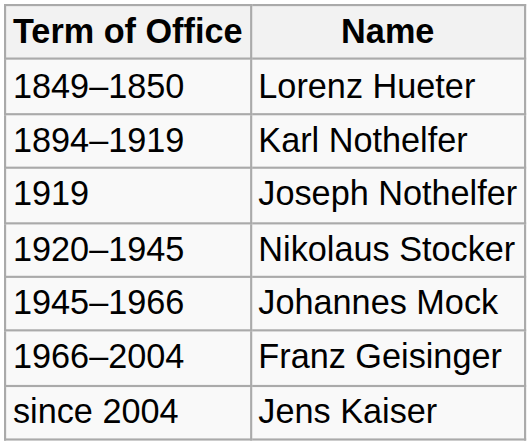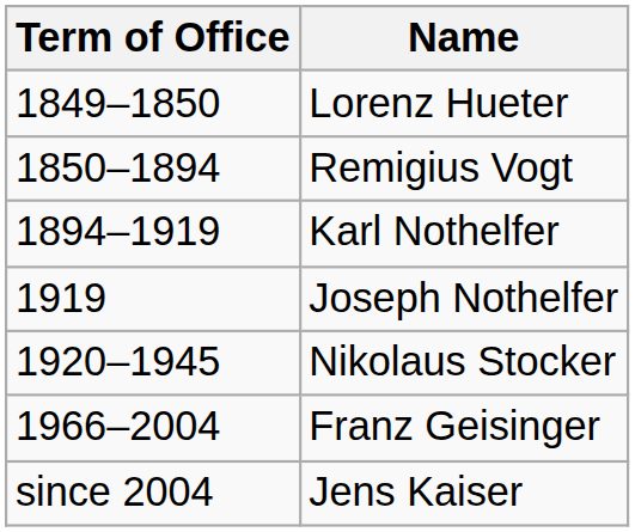 <table class="wikitable">
 <tr>
 <th>Term of Office</th>
 <th>Name</th>
 </tr>
 <tr valign="top">
 <td>1849–1850</td>
 <td>Lorenz Hueter</td>
+</tr>
+<tr valign="top">
+<td>1850–1894</td>
+<td>Remigius Vogt</td>
 </tr>
 <tr valign="top">
 <td>1894–1919</td>
 <td>Karl Nothelfer</td>
 </tr>
 <tr valign="top">
 <td>1919</td>
 <td>Joseph Nothelfer</td>
 </tr>
 <tr valign="top">
 <td>1920–1945</td>
 <td>Nikolaus Stocker</td>
 </tr>
 <tr valign="top">
-<td>1945–1966</td>
-<td>Johannes Mock</td>
-</tr>
-<tr valign="top">
 <td>1966–2004</td>
 <td>Franz Geisinger</td>
 </tr>
 <tr valign="top">
 <td>since 2004</td>
 <td>Jens Kaiser</td>
 </tr>
 </table>
